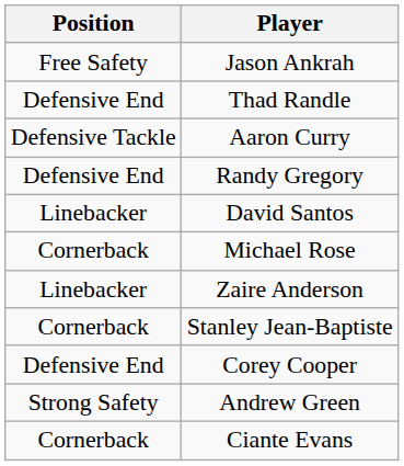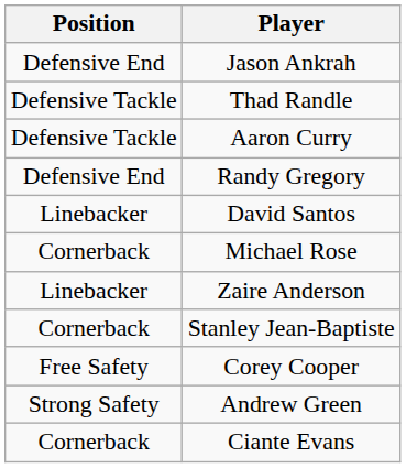 <table class="wikitable" style="text-align: center;">
 <tr>
 <th>Position</th>
 <th>Player</th>
 </tr>
 <tr>
-<td>Free Safety</td>
+<td>Defensive End</td>
 <td>Jason Ankrah</td>
 </tr>
 <tr>
-<td>Defensive End</td>
+<td>Defensive Tackle</td>
 <td>Thad Randle</td>
 </tr>
 <tr>
 <td>Defensive Tackle</td>
 <td>Aaron Curry</td>
 </tr>
 <tr>
 <td>Defensive End</td>
 <td>Randy Gregory</td>
 </tr>
 <tr>
 <td>Linebacker</td>
 <td>David Santos</td>
 </tr>
 <tr>
 <td>Cornerback</td>
 <td>Michael Rose</td>
 </tr>
 <tr>
 <td>Linebacker</td>
 <td>Zaire Anderson</td>
 </tr>
 <tr>
 <td>Cornerback</td>
 <td>Stanley Jean-Baptiste</td>
 </tr>
 <tr>
-<td>Defensive End</td>
+<td>Free Safety</td>
 <td>Corey Cooper</td>
 </tr>
 <tr>
 <td>Strong Safety</td>
 <td>Andrew Green</td>
 </tr>
 <tr>
 <td>Cornerback</td>
 <td>Ciante Evans</td>
 </tr>
 </table>
